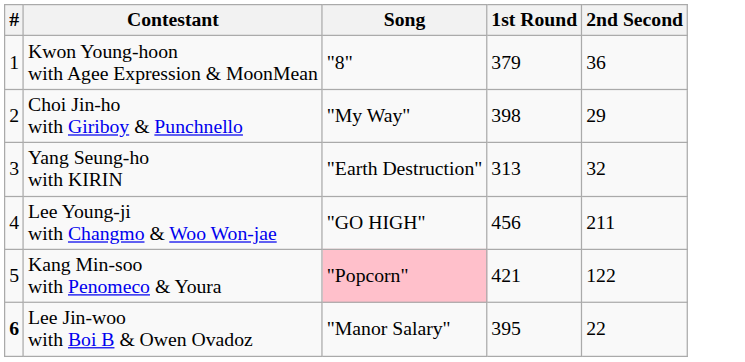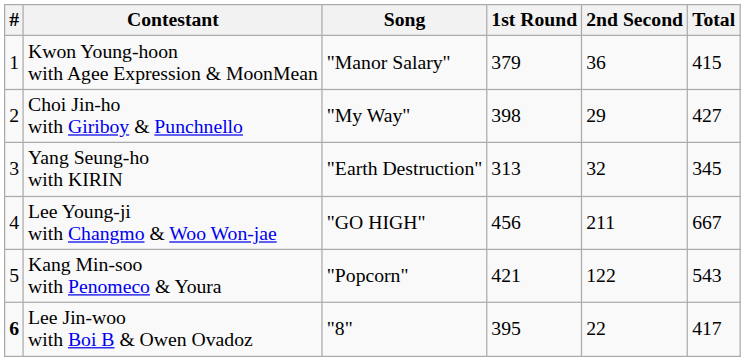 <table class="wikitable mw-collapsible">
 <tr>
 <th>#</th>
 <th>Contestant</th>
 <th>Song</th>
 <th>1st Round</th>
 <th>2nd Second</th>
+<th>Total</th>
 </tr>
 <tr>
 <td>1</td>
 <td>Kwon Young-hoon<br>with Agee Expression & MoonMean</td>
-<td>"8"</td>
+<td>"Manor Salary"</td>
 <td>379</td>
 <td>36</td>
+<td>415</td>
 </tr>
 <tr>
 <td>2</td>
 <td>Choi Jin-ho<br>with <a href='#'>Giriboy</a> & <a href='#'>Punchnello</a></td>
 <td>"My Way"</td>
 <td>398</td>
 <td>29</td>
+<td>427</td>
 </tr>
 <tr>
 <td>3</td>
 <td>Yang Seung-ho<br>with KIRIN</td>
 <td>"Earth Destruction"</td>
 <td>313</td>
 <td>32</td>
+<td>345</td>
 </tr>
 <tr>
 <td>4</td>
 <td>Lee Young-ji<br>with <a href='#'>Changmo</a> & <a href='#'>Woo Won-jae</a></td>
 <td>"GO HIGH"</td>
 <td>456</td>
 <td>211</td>
+<td>667</td>
 </tr>
 <tr>
 <td>5</td>
 <td>Kang Min-soo<br>with <a href='#'>Penomeco</a> & Youra</td>
-<td style="background: pink;">"Popcorn"</td>
+<td>"Popcorn"</td>
 <td>421</td>
 <td>122</td>
+<td>543</td>
 </tr>
 <tr>
 <td><strong>6</strong></td>
 <td>Lee Jin-woo<br>with <a href='#'>Boi B</a> & Owen Ovadoz</td>
-<td>"Manor Salary"</td>
+<td>"8"</td>
 <td>395</td>
 <td>22</td>
+<td>417</td>
 </tr>
 </table>
